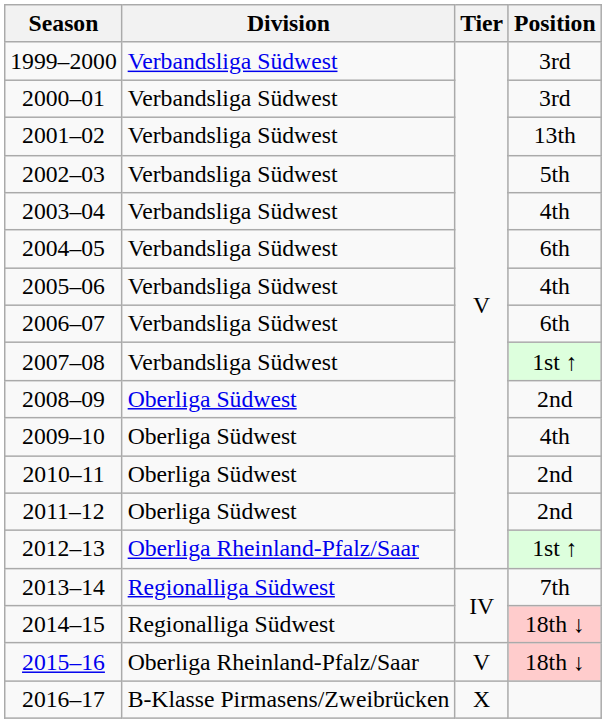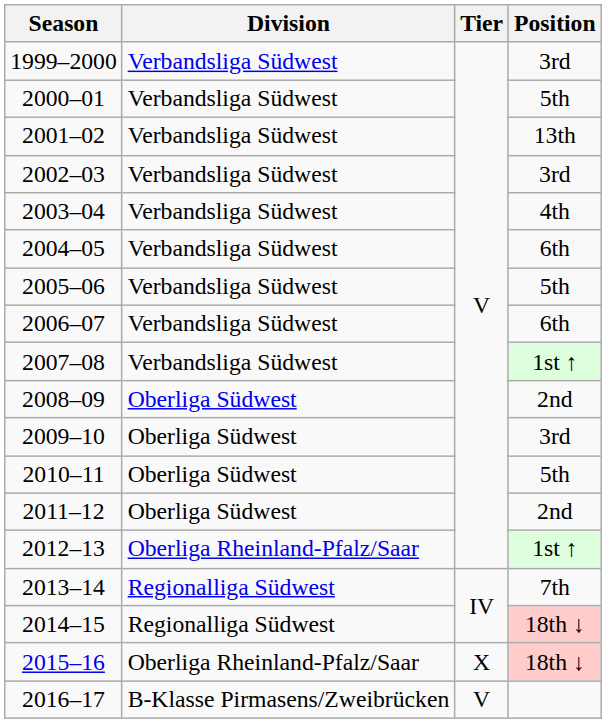 <table class="wikitable">
 <tr>
 <th>Season</th>
 <th>Division</th>
 <th>Tier</th>
 <th>Position</th>
 </tr>
 <tr align="center">
 <td>1999–2000</td>
 <td align="left"><a href='#'>Verbandsliga Südwest</a></td>
 <td rowspan=14>V</td>
 <td>3rd</td>
 </tr>
 <tr align="center">
 <td>2000–01</td>
 <td align="left">Verbandsliga Südwest</td>
-<td>3rd</td>
+<td>5th</td>
 </tr>
 <tr align="center">
 <td>2001–02</td>
 <td align="left">Verbandsliga Südwest</td>
 <td>13th</td>
 </tr>
 <tr align="center">
 <td>2002–03</td>
 <td align="left">Verbandsliga Südwest</td>
-<td>5th</td>
+<td>3rd</td>
 </tr>
 <tr align="center">
 <td>2003–04</td>
 <td align="left">Verbandsliga Südwest</td>
 <td>4th</td>
 </tr>
 <tr align="center">
 <td>2004–05</td>
 <td align="left">Verbandsliga Südwest</td>
 <td>6th</td>
 </tr>
 <tr align="center">
 <td>2005–06</td>
 <td align="left">Verbandsliga Südwest</td>
-<td>4th</td>
+<td>5th</td>
 </tr>
 <tr align="center">
 <td>2006–07</td>
 <td align="left">Verbandsliga Südwest</td>
 <td>6th</td>
 </tr>
 <tr align="center">
 <td>2007–08</td>
 <td align="left">Verbandsliga Südwest</td>
 <td style="background:#ddffdd">1st ↑</td>
 </tr>
 <tr align="center">
 <td>2008–09</td>
 <td align="left"><a href='#'>Oberliga Südwest</a></td>
 <td>2nd</td>
 </tr>
 <tr align="center">
 <td>2009–10</td>
 <td align="left">Oberliga Südwest</td>
-<td>4th</td>
+<td>3rd</td>
 </tr>
 <tr align="center">
 <td>2010–11</td>
 <td align="left">Oberliga Südwest</td>
-<td>2nd</td>
+<td>5th</td>
 </tr>
 <tr align="center">
 <td>2011–12</td>
 <td align="left">Oberliga Südwest</td>
 <td>2nd</td>
 </tr>
 <tr align="center">
 <td>2012–13</td>
 <td align="left"><a href='#'>Oberliga Rheinland-Pfalz/Saar</a></td>
 <td style="background:#ddffdd">1st ↑</td>
 </tr>
 <tr align="center">
 <td>2013–14</td>
 <td align="left"><a href='#'>Regionalliga Südwest</a></td>
 <td rowspan=2>IV</td>
 <td>7th</td>
 </tr>
 <tr align="center">
 <td>2014–15</td>
 <td align="left">Regionalliga Südwest</td>
 <td style="background:#ffcccc">18th ↓</td>
 </tr>
 <tr align="center">
 <td><a href='#'>2015–16</a></td>
 <td align="left">Oberliga Rheinland-Pfalz/Saar</td>
-<td>V</td>
+<td>X</td>
 <td style="background:#ffcccc">18th ↓</td>
 </tr>
 <tr align="center">
 <td>2016–17</td>
 <td align="left">B-Klasse Pirmasens/Zweibrücken</td>
-<td>X</td>
+<td>V</td>
 <td></td>
 </tr>
 </table>
